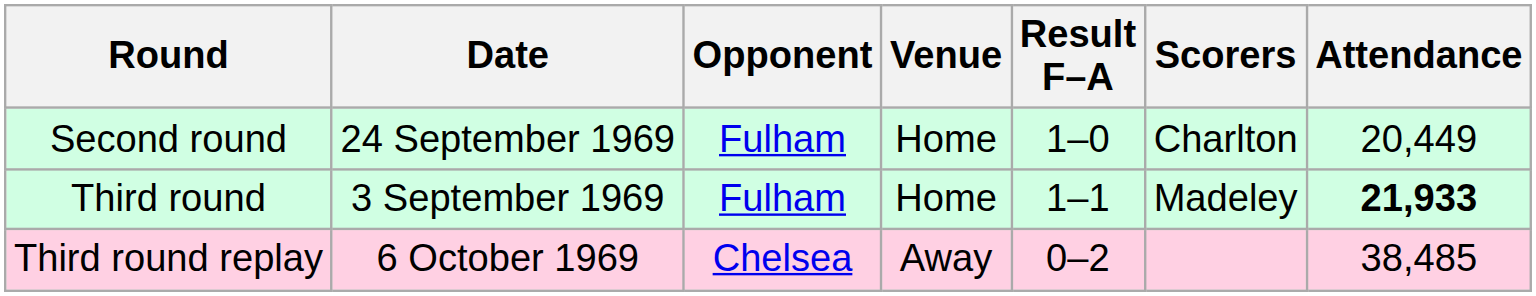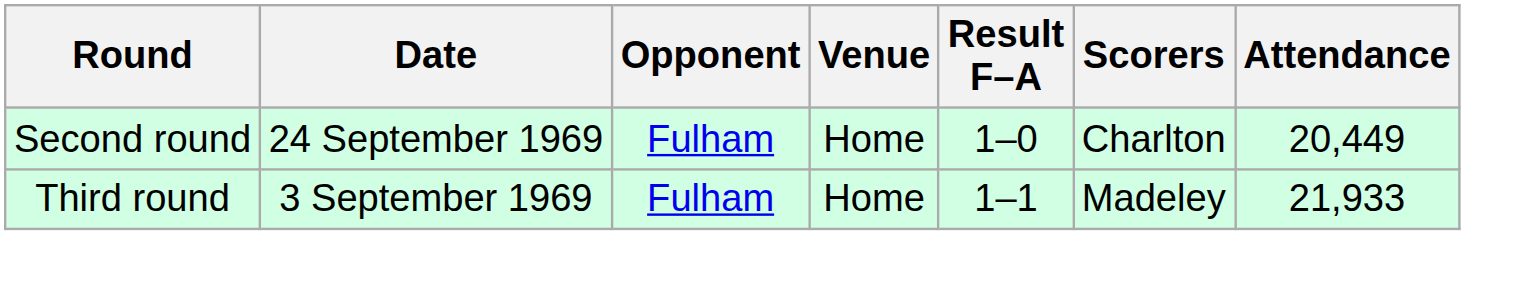 <table class="wikitable sortable" style="text-align:center;">
 <tr>
 <th>Round</th>
 <th>Date</th>
 <th>Opponent</th>
 <th>Venue</th>
 <th>Result<br>F–A</th>
 <th class=unsortable>Scorers</th>
 <th>Attendance</th>
 </tr>
 <tr bgcolor="#d0ffe3">
 <td>Second round</td>
 <td>24 September 1969</td>
 <td><a href='#'>Fulham</a></td>
 <td>Home</td>
 <td>1–0</td>
 <td>Charlton</td>
 <td>20,449</td>
 </tr>
 <tr bgcolor="#d0ffe3">
 <td>Third round</td>
 <td>3 September 1969</td>
 <td><a href='#'>Fulham</a></td>
 <td>Home</td>
 <td>1–1</td>
 <td>Madeley</td>
-<td><strong>21,933</strong></td>
-</tr>
-<tr bgcolor="#ffd0e3">
-<td>Third round replay</td>
-<td>6 October 1969</td>
-<td><a href='#'>Chelsea</a></td>
-<td>Away</td>
-<td>0–2</td>
-<td></td>
-<td>38,485</td>
+<td>21,933</td>
 </tr>
 </table>
